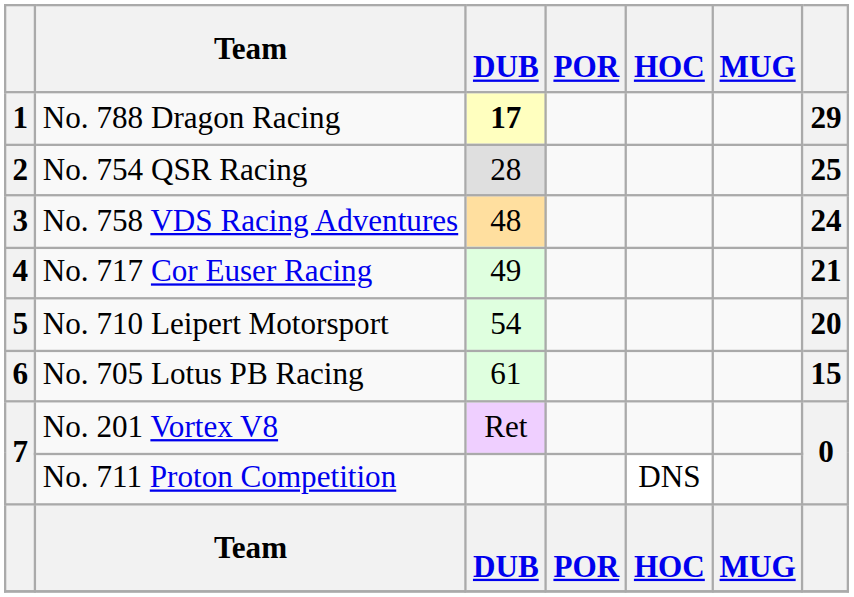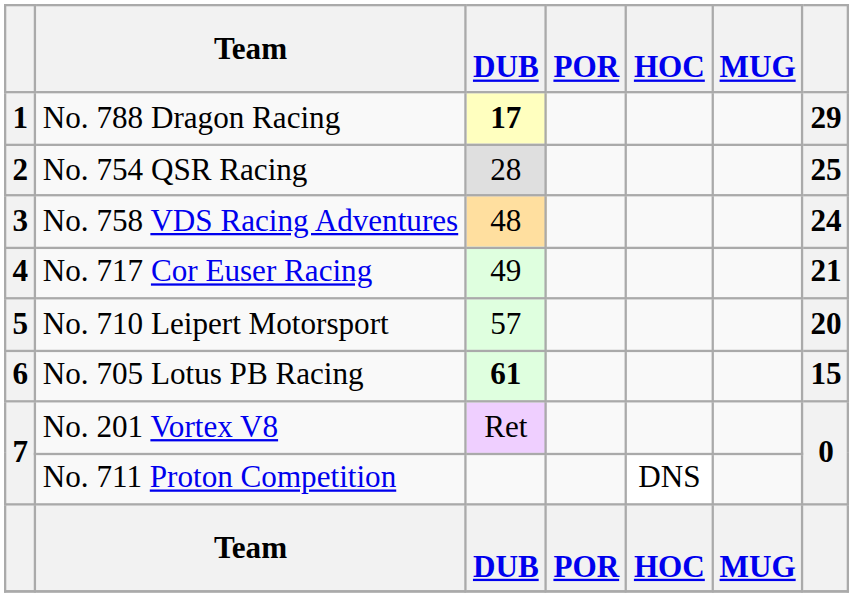 <table align=left| class="wikitable" style="font-size: 85%; text-align: center">
 <tr valign="top">
 <th valign=middle></th>
 <th valign=middle>Team</th>
 <th><br><a href='#'>DUB</a></th>
 <th><br><a href='#'>POR</a></th>
 <th><br><a href='#'>HOC</a></th>
 <th><br><a href='#'>MUG</a></th>
 <th valign=middle>  </th>
 </tr>
 <tr>
 <th>1</th>
 <td align=left> No. 788 Dragon Racing</td>
 <td style="background:#FFFFBF;"><strong>17</strong></td>
 <td></td>
 <td></td>
 <td></td>
 <th>29</th>
 </tr>
 <tr>
 <th>2</th>
 <td align=left> No. 754 QSR Racing</td>
 <td style="background:#DFDFDF;">28</td>
 <td></td>
 <td></td>
 <td></td>
 <th>25</th>
 </tr>
 <tr>
 <th>3</th>
 <td align=left> No. 758 <a href='#'>VDS Racing Adventures</a></td>
 <td style="background:#FFDF9F;">48</td>
 <td></td>
 <td></td>
 <td></td>
 <th>24</th>
 </tr>
 <tr>
 <th>4</th>
 <td align=left> No. 717 <a href='#'>Cor Euser Racing</a></td>
 <td style="background:#DFFFDF;">49</td>
 <td></td>
 <td></td>
 <td></td>
 <th>21</th>
 </tr>
 <tr>
 <th>5</th>
 <td align=left> No. 710 Leipert Motorsport</td>
-<td style="background:#DFFFDF;">54</td>
+<td style="background:#DFFFDF;">57</td>
 <td></td>
 <td></td>
 <td></td>
 <th>20</th>
 </tr>
 <tr>
 <th>6</th>
 <td align=left> No. 705 Lotus PB Racing</td>
-<td style="background:#DFFFDF;">61</td>
+<td style="background:#DFFFDF;"><strong>61</strong></td>
 <td></td>
 <td></td>
 <td></td>
 <th>15</th>
 </tr>
 <tr>
 <th rowspan=2>7</th>
 <td align=left> No. 201 <a href='#'>Vortex V8</a></td>
 <td style="background:#EFCFFF;">Ret</td>
 <td></td>
 <td></td>
 <td></td>
 <th rowspan=2>0</th>
 </tr>
 <tr>
 <td align=left> No. 711 <a href='#'>Proton Competition</a></td>
 <td></td>
 <td></td>
 <td style="background:#FFFFFF;">DNS</td>
 <td></td>
 </tr>
 <tr>
 <th valign=middle></th>
 <th valign=middle>Team</th>
 <th><br><a href='#'>DUB</a></th>
 <th><br><a href='#'>POR</a></th>
 <th><br><a href='#'>HOC</a></th>
 <th><br><a href='#'>MUG</a></th>
 <th valign=middle>  </th>
 </tr>
 <tr>
 </tr>
 </table>
